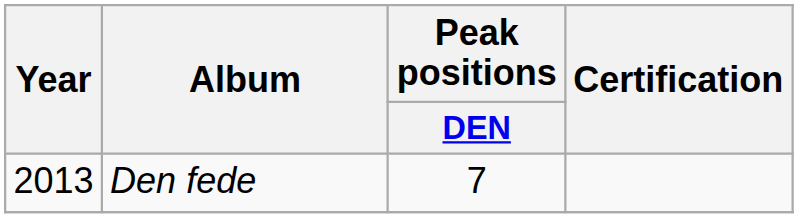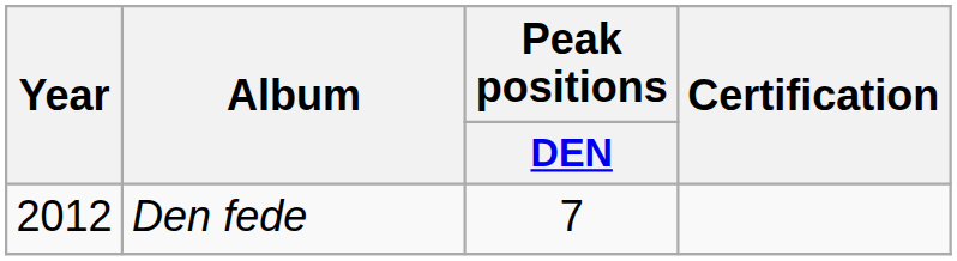 <table class="wikitable">
 <tr>
 <th align="center" rowspan="2" width="10">Year</th>
 <th align="center" rowspan="2" width="120">Album</th>
 <th align="center" colspan="1" width="20">Peak positions</th>
 <th align="center" rowspan="2" width="70">Certification</th>
 </tr>
 <tr>
 <th scope="col" style="width:3em;font-size:90%;"><a href='#'>DEN</a><br></th>
 </tr>
 <tr>
-<td style="text-align:center;">2013</td>
+<td style="text-align:center;">2012</td>
 <td><em>Den fede</em></td>
 <td style="text-align:center;">7</td>
 <td style="text-align:center;"></td>
 </tr>
 <tr>
 </tr>
 </table>
